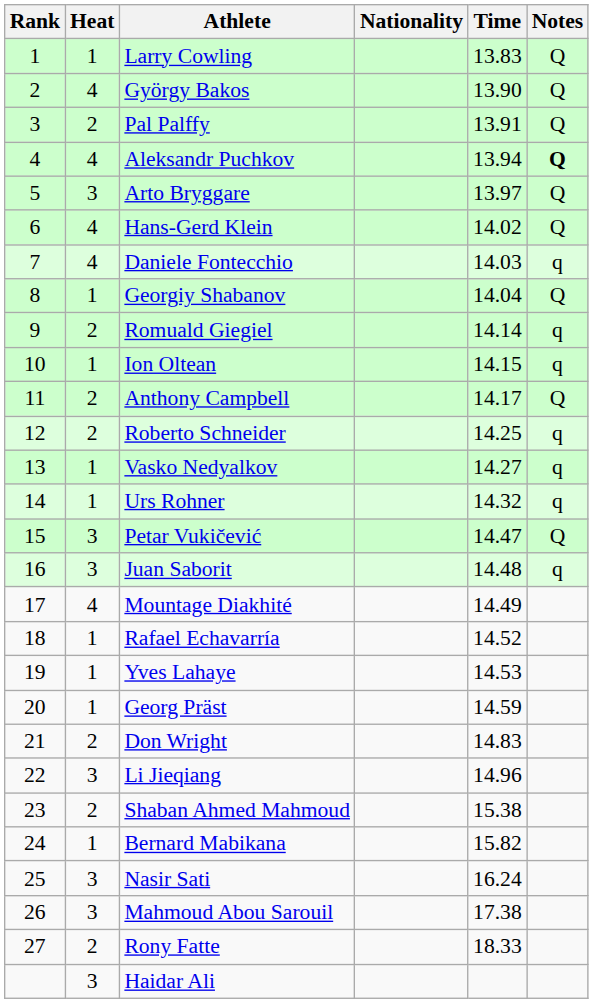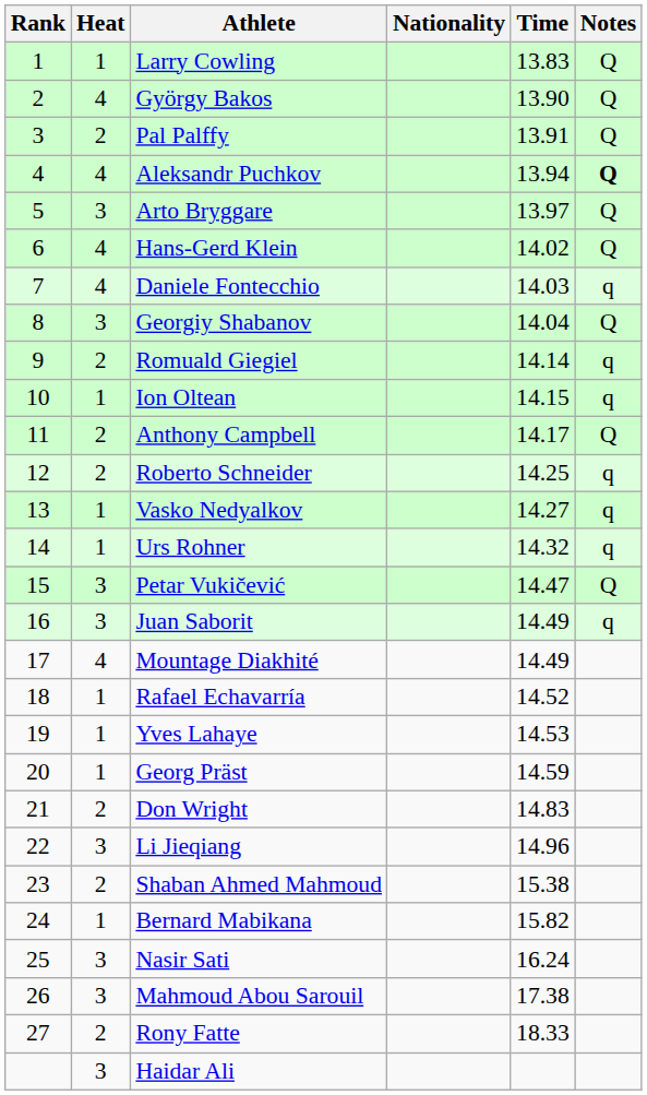 <table class="wikitable sortable" style="text-align:center">
 <tr>
 <th>Rank</th>
 <th>Heat</th>
 <th>Athlete</th>
 <th>Nationality</th>
 <th>Time</th>
 <th>Notes</th>
 </tr>
 <tr bgcolor=ccffcc>
 <td>1</td>
 <td>1</td>
 <td align=left><a href='#'>Larry Cowling</a></td>
 <td align=left></td>
 <td>13.83</td>
 <td>Q</td>
 </tr>
 <tr bgcolor=ccffcc>
 <td>2</td>
 <td>4</td>
 <td align=left><a href='#'>György Bakos</a></td>
 <td align=left></td>
 <td>13.90</td>
 <td>Q</td>
 </tr>
 <tr bgcolor=ccffcc>
 <td>3</td>
 <td>2</td>
 <td align=left><a href='#'>Pal Palffy</a></td>
 <td align=left></td>
 <td>13.91</td>
 <td>Q</td>
 </tr>
 <tr bgcolor=ccffcc>
 <td>4</td>
 <td>4</td>
 <td align=left><a href='#'>Aleksandr Puchkov</a></td>
 <td align=left></td>
 <td>13.94</td>
 <td><strong>Q</strong></td>
 </tr>
 <tr bgcolor=ccffcc>
 <td>5</td>
 <td>3</td>
 <td align=left><a href='#'>Arto Bryggare</a></td>
 <td align=left></td>
 <td>13.97</td>
 <td>Q</td>
 </tr>
 <tr bgcolor=ccffcc>
 <td>6</td>
 <td>4</td>
 <td align=left><a href='#'>Hans-Gerd Klein</a></td>
 <td align=left></td>
 <td>14.02</td>
 <td>Q</td>
 </tr>
 <tr bgcolor=ddffdd>
 <td>7</td>
 <td>4</td>
 <td align=left><a href='#'>Daniele Fontecchio</a></td>
 <td align=left></td>
 <td>14.03</td>
 <td>q</td>
 </tr>
 <tr bgcolor=ccffcc>
 <td>8</td>
-<td>1</td>
+<td>3</td>
 <td align=left><a href='#'>Georgiy Shabanov</a></td>
 <td align=left></td>
 <td>14.04</td>
 <td>Q</td>
 </tr>
 <tr bgcolor=ccffcc>
 <td>9</td>
 <td>2</td>
 <td align=left><a href='#'>Romuald Giegiel</a></td>
 <td align=left></td>
 <td>14.14</td>
 <td>q</td>
 </tr>
 <tr bgcolor=ccffcc>
 <td>10</td>
 <td>1</td>
 <td align=left><a href='#'>Ion Oltean</a></td>
 <td align=left></td>
 <td>14.15</td>
 <td>q</td>
 </tr>
 <tr bgcolor=ccffcc>
 <td>11</td>
 <td>2</td>
 <td align=left><a href='#'>Anthony Campbell</a></td>
 <td align=left></td>
 <td>14.17</td>
 <td>Q</td>
 </tr>
 <tr bgcolor=ddffdd>
 <td>12</td>
 <td>2</td>
 <td align=left><a href='#'>Roberto Schneider</a></td>
 <td align=left></td>
 <td>14.25</td>
 <td>q</td>
 </tr>
 <tr bgcolor=ccffcc>
 <td>13</td>
 <td>1</td>
 <td align=left><a href='#'>Vasko Nedyalkov</a></td>
 <td align=left></td>
 <td>14.27</td>
 <td>q</td>
 </tr>
 <tr bgcolor=ddffdd>
 <td>14</td>
 <td>1</td>
 <td align=left><a href='#'>Urs Rohner</a></td>
 <td align=left></td>
 <td>14.32</td>
 <td>q</td>
 </tr>
 <tr bgcolor=ccffcc>
 <td>15</td>
 <td>3</td>
 <td align=left><a href='#'>Petar Vukičević</a></td>
 <td align=left></td>
 <td>14.47</td>
 <td>Q</td>
 </tr>
 <tr bgcolor=ddffdd>
 <td>16</td>
 <td>3</td>
 <td align=left><a href='#'>Juan Saborit</a></td>
 <td align=left></td>
-<td>14.48</td>
+<td>14.49</td>
 <td>q</td>
 </tr>
 <tr>
 <td>17</td>
 <td>4</td>
 <td align=left><a href='#'>Mountage Diakhité</a></td>
 <td align=left></td>
 <td>14.49</td>
 <td></td>
 </tr>
 <tr>
 <td>18</td>
 <td>1</td>
 <td align=left><a href='#'>Rafael Echavarría</a></td>
 <td align=left></td>
 <td>14.52</td>
 <td></td>
 </tr>
 <tr>
 <td>19</td>
 <td>1</td>
 <td align=left><a href='#'>Yves Lahaye</a></td>
 <td align=left></td>
 <td>14.53</td>
 <td></td>
 </tr>
 <tr>
 <td>20</td>
 <td>1</td>
 <td align=left><a href='#'>Georg Präst</a></td>
 <td align=left></td>
 <td>14.59</td>
 <td></td>
 </tr>
 <tr>
 <td>21</td>
 <td>2</td>
 <td align=left><a href='#'>Don Wright</a></td>
 <td align=left></td>
 <td>14.83</td>
 <td></td>
 </tr>
 <tr>
 <td>22</td>
 <td>3</td>
 <td align=left><a href='#'>Li Jieqiang</a></td>
 <td align=left></td>
 <td>14.96</td>
 <td></td>
 </tr>
 <tr>
 <td>23</td>
 <td>2</td>
 <td align=left><a href='#'>Shaban Ahmed Mahmoud</a></td>
 <td align=left></td>
 <td>15.38</td>
 <td></td>
 </tr>
 <tr>
 <td>24</td>
 <td>1</td>
 <td align=left><a href='#'>Bernard Mabikana</a></td>
 <td align=left></td>
 <td>15.82</td>
 <td></td>
 </tr>
 <tr>
 <td>25</td>
 <td>3</td>
 <td align=left><a href='#'>Nasir Sati</a></td>
 <td align=left></td>
 <td>16.24</td>
 <td></td>
 </tr>
 <tr>
 <td>26</td>
 <td>3</td>
 <td align=left><a href='#'>Mahmoud Abou Sarouil</a></td>
 <td align=left></td>
 <td>17.38</td>
 <td></td>
 </tr>
 <tr>
 <td>27</td>
 <td>2</td>
 <td align=left><a href='#'>Rony Fatte</a></td>
 <td align=left></td>
 <td>18.33</td>
 <td></td>
 </tr>
 <tr>
 <td></td>
 <td>3</td>
 <td align=left><a href='#'>Haidar Ali</a></td>
 <td align=left></td>
 <td></td>
 <td></td>
 </tr>
 </table>
